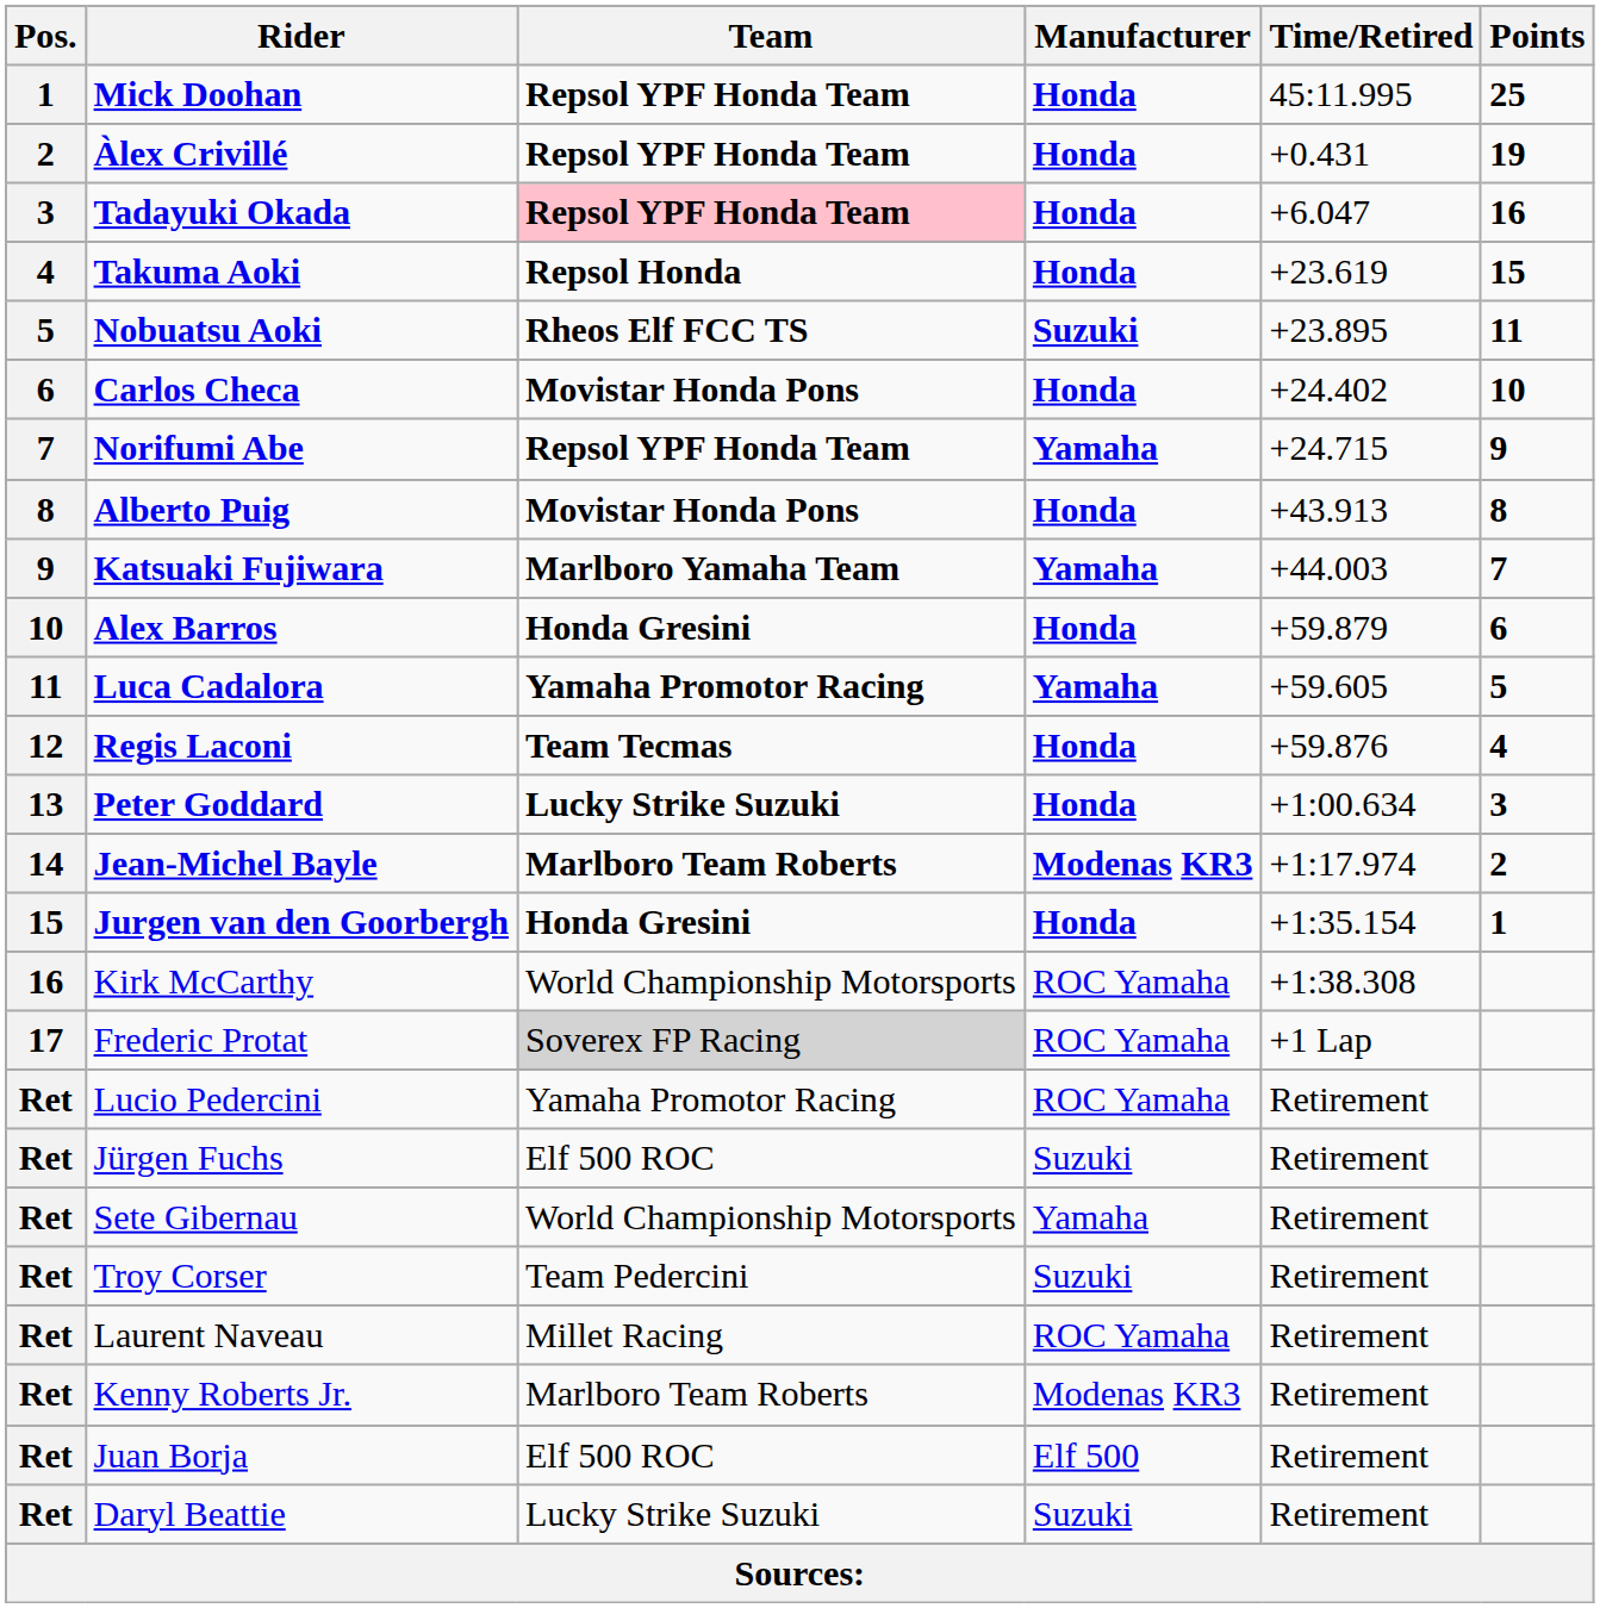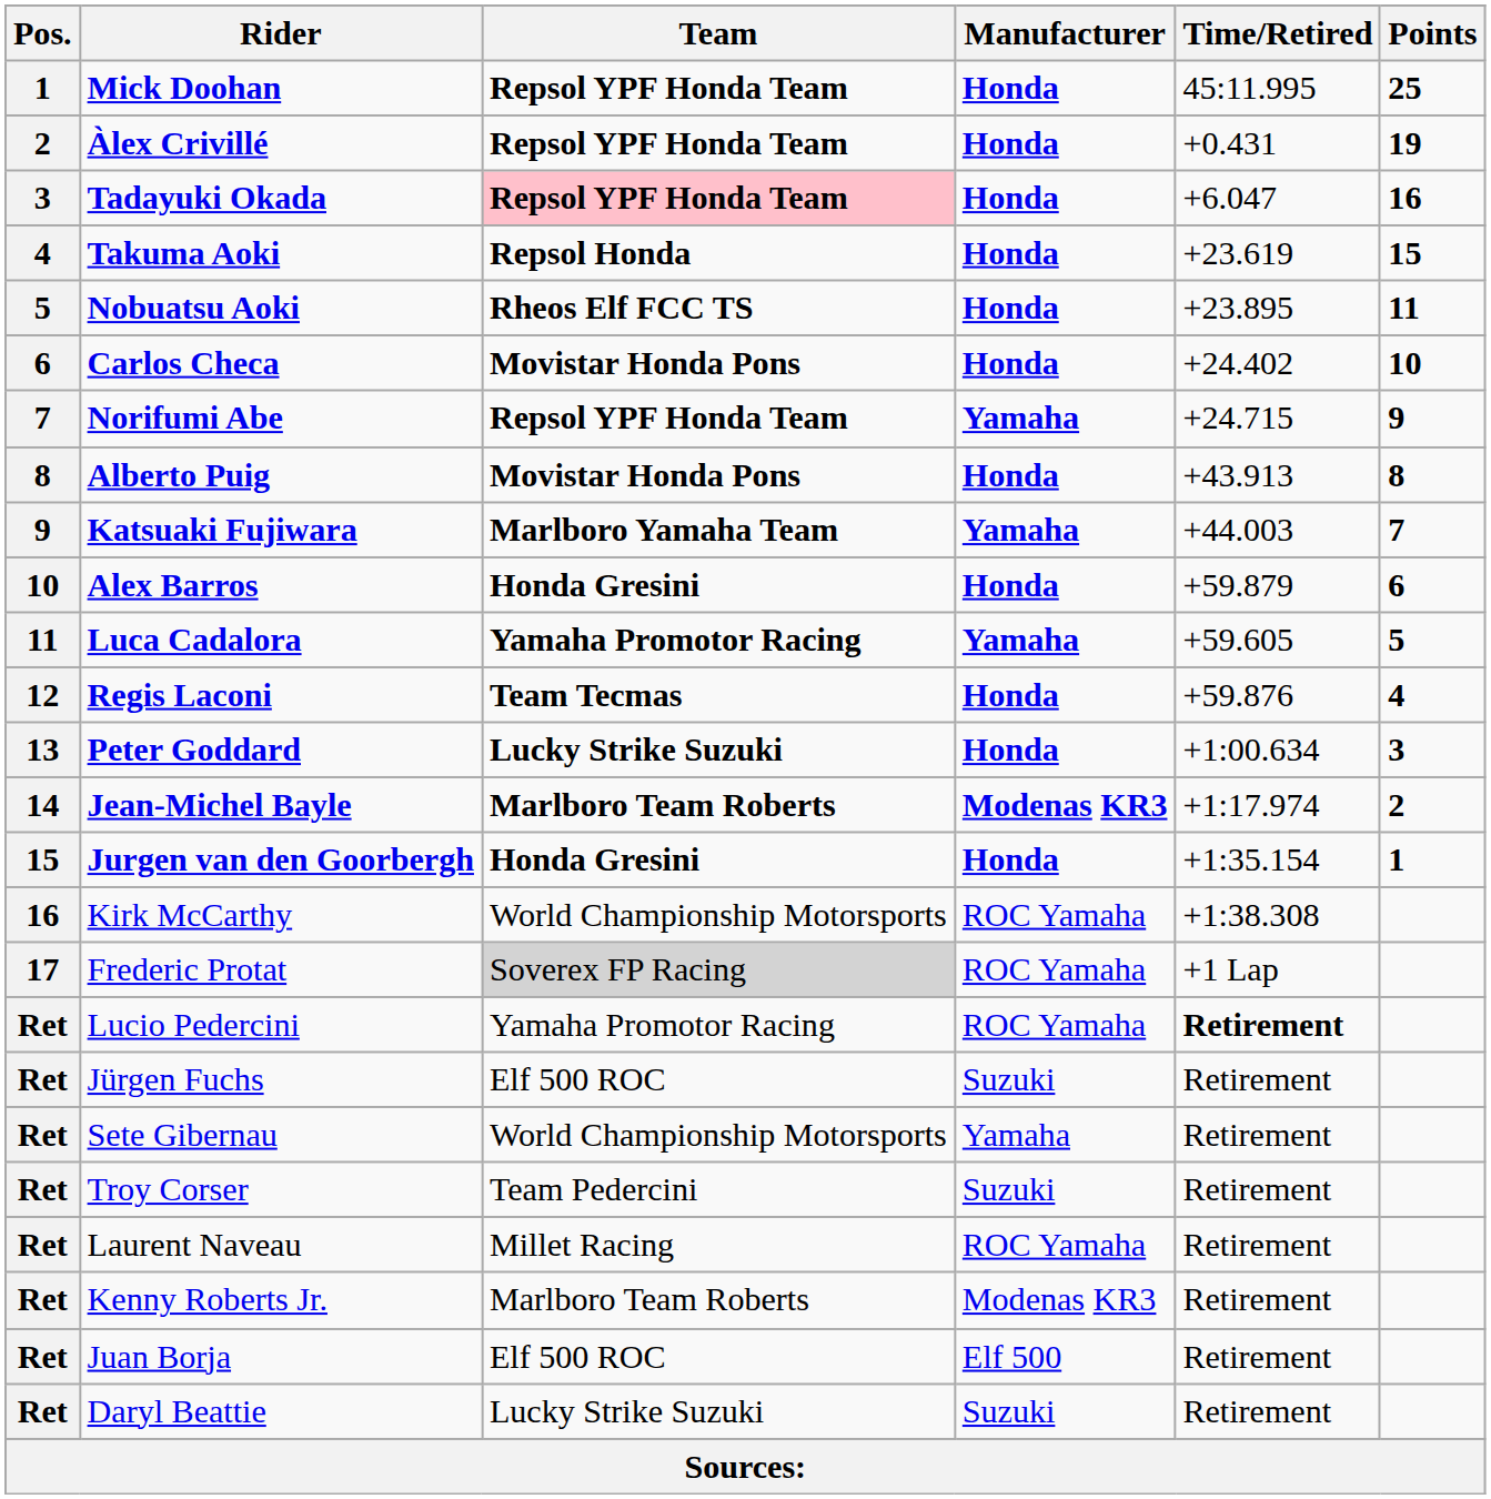 <table class="wikitable" style="font-size: 95%;">
 <tr>
 <th>Pos.</th>
 <th>Rider</th>
 <th>Team</th>
 <th>Manufacturer</th>
 <th>Time/Retired</th>
 <th>Points</th>
 </tr>
 <tr>
 <th>1</th>
 <td> <strong><a href='#'>Mick Doohan</a></strong></td>
 <td><strong>Repsol YPF Honda Team</strong></td>
 <td><strong><a href='#'>Honda</a></strong></td>
 <td>45:11.995</td>
 <td><strong>25</strong></td>
 </tr>
 <tr>
 <th>2</th>
 <td> <strong><a href='#'>Àlex Crivillé</a></strong></td>
 <td><strong>Repsol YPF Honda Team</strong></td>
 <td><strong><a href='#'>Honda</a></strong></td>
 <td>+0.431</td>
 <td><strong>19</strong></td>
 </tr>
 <tr>
 <th>3</th>
 <td> <strong><a href='#'>Tadayuki Okada</a></strong></td>
 <td style="background: pink;"><strong>Repsol YPF Honda Team</strong></td>
 <td><strong><a href='#'>Honda</a></strong></td>
 <td>+6.047</td>
 <td><strong>16</strong></td>
 </tr>
 <tr>
 <th>4</th>
 <td> <strong><a href='#'>Takuma Aoki</a></strong></td>
 <td><strong>Repsol Honda</strong></td>
 <td><strong><a href='#'>Honda</a></strong></td>
 <td>+23.619</td>
 <td><strong>15</strong></td>
 </tr>
 <tr>
 <th>5</th>
 <td> <strong><a href='#'>Nobuatsu Aoki</a></strong></td>
 <td><strong>Rheos Elf FCC TS</strong></td>
-<td><strong><a href='#'>Suzuki</a></strong></td>
+<td><strong><a href='#'>Honda</a></strong></td>
 <td>+23.895</td>
 <td><strong>11</strong></td>
 </tr>
 <tr>
 <th>6</th>
 <td> <strong><a href='#'>Carlos Checa</a></strong></td>
 <td><strong>Movistar Honda Pons</strong></td>
 <td><strong><a href='#'>Honda</a></strong></td>
 <td>+24.402</td>
 <td><strong>10</strong></td>
 </tr>
 <tr>
 <th>7</th>
 <td> <strong><a href='#'>Norifumi Abe</a></strong></td>
 <td><strong>Repsol YPF Honda Team</strong></td>
 <td><strong><a href='#'>Yamaha</a></strong></td>
 <td>+24.715</td>
 <td><strong>9</strong></td>
 </tr>
 <tr>
 <th>8</th>
 <td> <strong><a href='#'>Alberto Puig</a></strong></td>
 <td><strong>Movistar Honda Pons</strong></td>
 <td><strong><a href='#'>Honda</a></strong></td>
 <td>+43.913</td>
 <td><strong>8</strong></td>
 </tr>
 <tr>
 <th>9</th>
 <td> <strong><a href='#'>Katsuaki Fujiwara</a></strong></td>
 <td><strong>Marlboro Yamaha Team</strong></td>
 <td><strong><a href='#'>Yamaha</a></strong></td>
 <td>+44.003</td>
 <td><strong>7</strong></td>
 </tr>
 <tr>
 <th>10</th>
 <td> <strong><a href='#'>Alex Barros</a></strong></td>
 <td><strong>Honda Gresini</strong></td>
 <td><strong><a href='#'>Honda</a></strong></td>
 <td>+59.879</td>
 <td><strong>6</strong></td>
 </tr>
 <tr>
 <th>11</th>
 <td> <strong><a href='#'>Luca Cadalora</a></strong></td>
 <td><strong>Yamaha Promotor Racing</strong></td>
 <td><strong><a href='#'>Yamaha</a></strong></td>
 <td>+59.605</td>
 <td><strong>5</strong></td>
 </tr>
 <tr>
 <th>12</th>
 <td> <strong><a href='#'>Regis Laconi</a></strong></td>
 <td><strong>Team Tecmas</strong></td>
 <td><strong><a href='#'>Honda</a></strong></td>
 <td>+59.876</td>
 <td><strong>4</strong></td>
 </tr>
 <tr>
 <th>13</th>
 <td> <strong><a href='#'>Peter Goddard</a></strong></td>
 <td><strong>Lucky Strike Suzuki</strong></td>
 <td><strong><a href='#'>Honda</a></strong></td>
 <td>+1:00.634</td>
 <td><strong>3</strong></td>
 </tr>
 <tr>
 <th>14</th>
 <td> <strong><a href='#'>Jean-Michel Bayle</a></strong></td>
 <td><strong>Marlboro Team Roberts</strong></td>
 <td><strong><a href='#'>Modenas</a> <a href='#'>KR3</a></strong></td>
 <td>+1:17.974</td>
 <td><strong>2</strong></td>
 </tr>
 <tr>
 <th>15</th>
 <td> <strong><a href='#'>Jurgen van den Goorbergh</a></strong></td>
 <td><strong>Honda Gresini</strong></td>
 <td><strong><a href='#'>Honda</a></strong></td>
 <td>+1:35.154</td>
 <td><strong>1</strong></td>
 </tr>
 <tr>
 <th>16</th>
 <td> <a href='#'>Kirk McCarthy</a></td>
 <td>World Championship Motorsports</td>
 <td><a href='#'>ROC Yamaha</a></td>
 <td>+1:38.308</td>
 <td></td>
 </tr>
 <tr>
 <th>17</th>
 <td> <a href='#'>Frederic Protat</a></td>
 <td style="background: lightgrey;">Soverex FP Racing</td>
 <td><a href='#'>ROC Yamaha</a></td>
 <td>+1 Lap</td>
 <td></td>
 </tr>
 <tr>
 <th>Ret</th>
 <td> <a href='#'>Lucio Pedercini</a></td>
 <td>Yamaha Promotor Racing</td>
 <td><a href='#'>ROC Yamaha</a></td>
-<td>Retirement</td>
+<td><strong>Retirement</strong></td>
 <td></td>
 </tr>
 <tr>
 <th>Ret</th>
 <td> <a href='#'>Jürgen Fuchs</a></td>
 <td>Elf 500 ROC</td>
 <td><a href='#'>Suzuki</a></td>
 <td>Retirement</td>
 <td></td>
 </tr>
 <tr>
 <th>Ret</th>
 <td> <a href='#'>Sete Gibernau</a></td>
 <td>World Championship Motorsports</td>
 <td><a href='#'>Yamaha</a></td>
 <td>Retirement</td>
 <td></td>
 </tr>
 <tr>
 <th>Ret</th>
 <td> <a href='#'>Troy Corser</a></td>
 <td>Team Pedercini</td>
 <td><a href='#'>Suzuki</a></td>
 <td>Retirement</td>
 <td></td>
 </tr>
 <tr>
 <th>Ret</th>
 <td> Laurent Naveau</td>
 <td>Millet Racing</td>
 <td><a href='#'>ROC Yamaha</a></td>
 <td>Retirement</td>
 <td></td>
 </tr>
 <tr>
 <th>Ret</th>
 <td> <a href='#'>Kenny Roberts Jr.</a></td>
 <td>Marlboro Team Roberts</td>
 <td><a href='#'>Modenas</a> <a href='#'>KR3</a></td>
 <td>Retirement</td>
 <td></td>
 </tr>
 <tr>
 <th>Ret</th>
 <td> <a href='#'>Juan Borja</a></td>
 <td>Elf 500 ROC</td>
 <td><a href='#'>Elf 500</a></td>
 <td>Retirement</td>
 <td></td>
 </tr>
 <tr>
 <th>Ret</th>
 <td> <a href='#'>Daryl Beattie</a></td>
 <td>Lucky Strike Suzuki</td>
 <td><a href='#'>Suzuki</a></td>
 <td>Retirement</td>
 <td></td>
 </tr>
 <tr>
 <th colspan=8>Sources: </th>
 </tr>
 </table>
